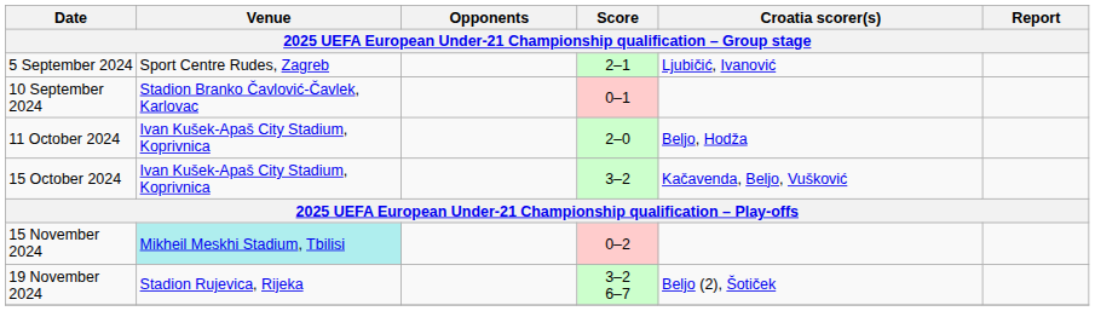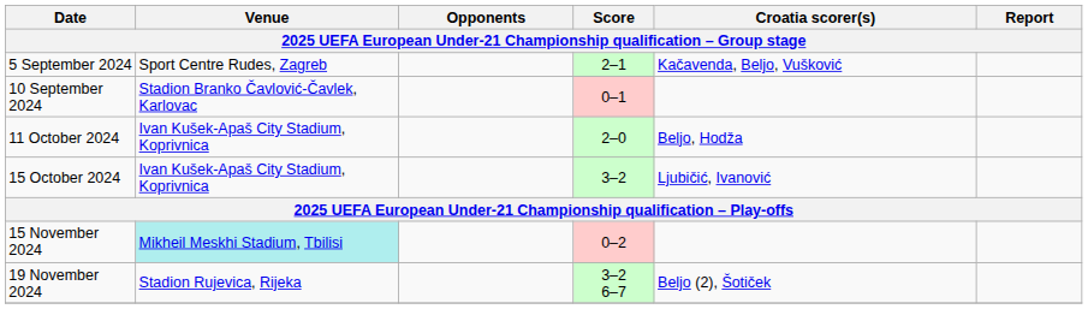 <table class="wikitable" style="font-size:95%;">
 <tr>
 <th width=125>Date</th>
 <th width=260>Venue</th>
 <th width=170>Opponents</th>
 <th width= 75>Score</th>
 <th width=320>Croatia scorer(s)</th>
 <th width=100>Report</th>
 </tr>
 <tr>
 <th colspan=7><a href='#'>2025 UEFA European Under-21 Championship qualification – Group stage</a></th>
 </tr>
 <tr>
 <td>5 September 2024</td>
 <td>Sport Centre Rudes, <a href='#'>Zagreb</a></td>
 <td></td>
 <td align=center bgcolor=#CCFFCC>2–1</td>
-<td><a href='#'>Ljubičić</a>, <a href='#'>Ivanović</a></td>
+<td><a href='#'>Kačavenda</a>, <a href='#'>Beljo</a>, <a href='#'>Vušković</a></td>
 <td></td>
 </tr>
 <tr>
 <td>10 September 2024</td>
 <td><a href='#'>Stadion Branko Čavlović-Čavlek</a>, <a href='#'>Karlovac</a></td>
 <td></td>
 <td align="center" bgcolor="#FFCCCC">0–1</td>
 <td></td>
 <td></td>
 </tr>
 <tr>
 <td>11 October 2024</td>
 <td><a href='#'>Ivan Kušek-Apaš City Stadium</a>, <a href='#'>Koprivnica</a></td>
 <td></td>
 <td align=center bgcolor=#CCFFCC>2–0</td>
 <td><a href='#'>Beljo</a>, <a href='#'>Hodža</a></td>
 <td></td>
 </tr>
 <tr>
 <td>15 October 2024</td>
 <td><a href='#'>Ivan Kušek-Apaš City Stadium</a>, <a href='#'>Koprivnica</a></td>
 <td></td>
 <td align=center bgcolor=#CCFFCC>3–2</td>
-<td><a href='#'>Kačavenda</a>, <a href='#'>Beljo</a>, <a href='#'>Vušković</a></td>
+<td><a href='#'>Ljubičić</a>, <a href='#'>Ivanović</a></td>
 <td></td>
 </tr>
 <tr>
 <th colspan=7><a href='#'>2025 UEFA European Under-21 Championship qualification – Play-offs</a></th>
 </tr>
 <tr>
 <td>15 November 2024</td>
 <td style="background: paleturquoise;"><a href='#'>Mikheil Meskhi Stadium</a>, <a href='#'>Tbilisi</a></td>
 <td></td>
 <td align="center" bgcolor="#FFCCCC">0–2</td>
 <td></td>
 <td></td>
 </tr>
 <tr>
 <td>19 November 2024</td>
 <td><a href='#'>Stadion Rujevica</a>, <a href='#'>Rijeka</a></td>
 <td></td>
 <td align=center bgcolor=#CCFFCC>3–2  <br>6–7 </td>
 <td><a href='#'>Beljo</a> (2), <a href='#'>Šotiček</a></td>
 <td></td>
 </tr>
 <tr>
 </tr>
 </table>
